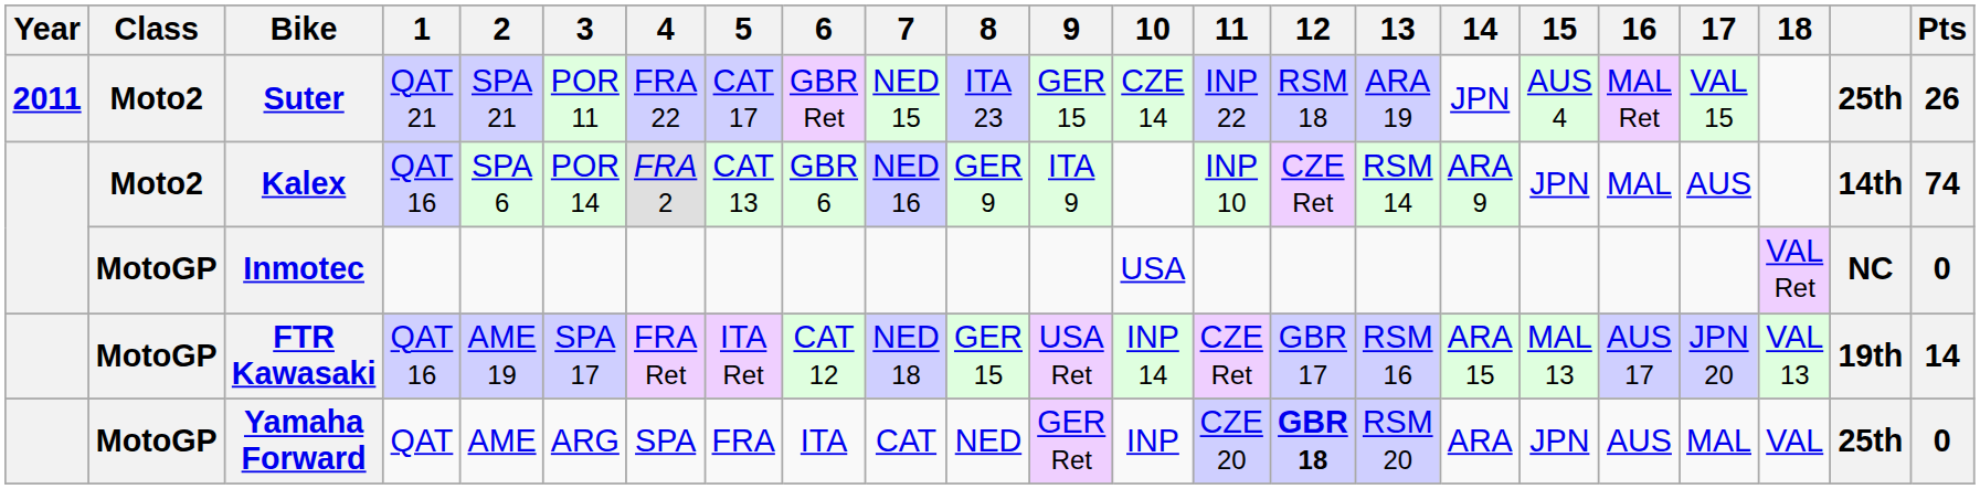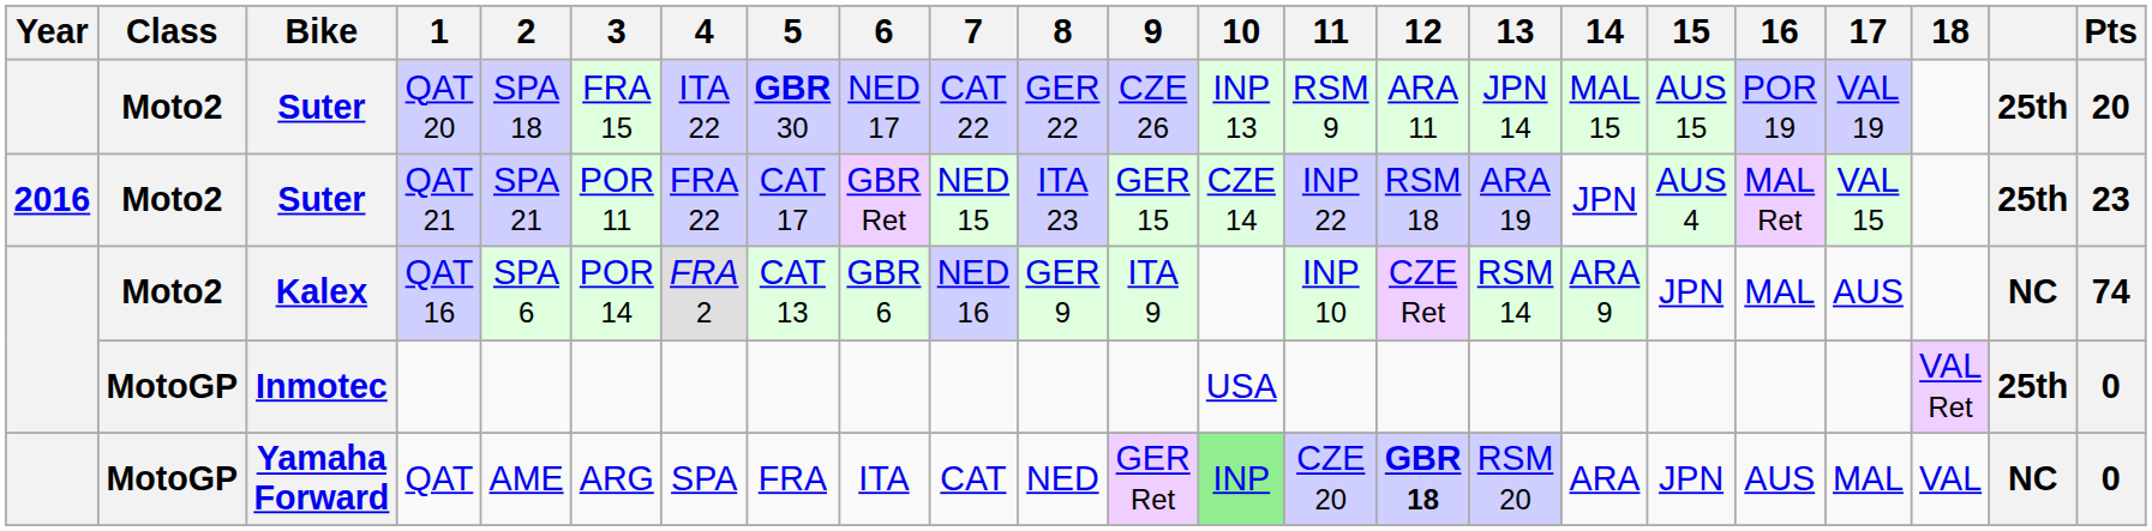 <table class="wikitable" style="text-align:center">
 <tr>
 <th>Year</th>
 <th>Class</th>
 <th>Bike</th>
 <th>1</th>
 <th>2</th>
 <th>3</th>
 <th>4</th>
 <th>5</th>
 <th>6</th>
 <th>7</th>
 <th>8</th>
 <th>9</th>
 <th>10</th>
 <th>11</th>
 <th>12</th>
 <th>13</th>
 <th>14</th>
 <th>15</th>
 <th>16</th>
 <th>17</th>
 <th>18</th>
 <th></th>
 <th>Pts</th>
 </tr>
 <tr>
-<th align="left"><a href='#'>2011</a></th>
+<th align="left"></th>
+<th align="left">Moto2</th>
+<th align="left"><a href='#'>Suter</a></th>
+<td style="background:#cfcfff;"><a href='#'>QAT</a><br><small>20</small></td>
+<td style="background:#cfcfff;"><a href='#'>SPA</a><br><small>18</small></td>
+<td style="background:#dfffdf;"><a href='#'>FRA</a><br><small>15</small></td>
+<td style="background:#cfcfff;"><a href='#'>ITA</a><br><small>22</small></td>
+<td style="background:#cfcfff;"><strong><a href='#'>GBR</a></strong><br><small>30</small></td>
+<td style="background:#cfcfff;"><a href='#'>NED</a><br><small>17</small></td>
+<td style="background:#cfcfff;"><a href='#'>CAT</a><br><small>22</small></td>
+<td style="background:#cfcfff;"><a href='#'>GER</a><br><small>22</small></td>
+<td style="background:#cfcfff;"><a href='#'>CZE</a><br><small>26</small></td>
+<td style="background:#dfffdf;"><a href='#'>INP</a><br><small>13</small></td>
+<td style="background:#dfffdf;"><a href='#'>RSM</a><br><small>9</small></td>
+<td style="background:#dfffdf;"><a href='#'>ARA</a><br><small>11</small></td>
+<td style="background:#dfffdf;"><a href='#'>JPN</a><br><small>14</small></td>
+<td style="background:#dfffdf;"><a href='#'>MAL</a><br><small>15</small></td>
+<td style="background:#dfffdf;"><a href='#'>AUS</a><br><small>15</small></td>
+<td style="background:#cfcfff;"><a href='#'>POR</a><br><small>19</small></td>
+<td style="background:#cfcfff;"><a href='#'>VAL</a><br><small>19</small></td>
+<td></td>
+<th>25th</th>
+<th>20</th>
+</tr>
+<tr>
+<th align="left"><a href='#'>2016</a></th>
 <th align="left">Moto2</th>
 <th align="left"><a href='#'>Suter</a></th>
 <td style="background:#cfcfff;"><a href='#'>QAT</a><br><small>21</small></td>
 <td style="background:#cfcfff;"><a href='#'>SPA</a><br><small>21</small></td>
 <td style="background:#dfffdf;"><a href='#'>POR</a><br><small>11</small></td>
 <td style="background:#cfcfff;"><a href='#'>FRA</a><br><small>22</small></td>
 <td style="background:#cfcfff;"><a href='#'>CAT</a><br><small>17</small></td>
 <td style="background:#efcfff;"><a href='#'>GBR</a><br><small>Ret</small></td>
 <td style="background:#dfffdf;"><a href='#'>NED</a><br><small>15</small></td>
 <td style="background:#cfcfff;"><a href='#'>ITA</a><br><small>23</small></td>
 <td style="background:#dfffdf;"><a href='#'>GER</a><br><small>15</small></td>
 <td style="background:#dfffdf;"><a href='#'>CZE</a><br><small>14</small></td>
 <td style="background:#cfcfff;"><a href='#'>INP</a><br><small>22</small></td>
 <td style="background:#cfcfff;"><a href='#'>RSM</a><br><small>18</small></td>
 <td style="background:#cfcfff;"><a href='#'>ARA</a><br><small>19</small></td>
 <td><a href='#'>JPN</a></td>
 <td style="background:#dfffdf;"><a href='#'>AUS</a><br><small>4</small></td>
 <td style="background:#efcfff;"><a href='#'>MAL</a><br><small>Ret</small></td>
 <td style="background:#dfffdf;"><a href='#'>VAL</a><br><small>15</small></td>
 <td></td>
 <th>25th</th>
-<th>26</th>
+<th>23</th>
 </tr>
 <tr>
 <th align="left" rowspan=2></th>
 <th align="left">Moto2</th>
 <th align="left"><a href='#'>Kalex</a></th>
 <td style="background:#cfcfff;"><a href='#'>QAT</a><br><small>16</small></td>
 <td style="background:#dfffdf;"><a href='#'>SPA</a><br><small>6</small></td>
 <td style="background:#dfffdf;"><a href='#'>POR</a><br><small>14</small></td>
 <td style="background:#dfdfdf;"><em><a href='#'>FRA</a></em><br><small>2</small></td>
 <td style="background:#dfffdf;"><a href='#'>CAT</a><br><small>13</small></td>
 <td style="background:#dfffdf;"><a href='#'>GBR</a><br><small>6</small></td>
 <td style="background:#cfcfff;"><a href='#'>NED</a><br><small>16</small></td>
 <td style="background:#dfffdf;"><a href='#'>GER</a><br><small>9</small></td>
 <td style="background:#dfffdf;"><a href='#'>ITA</a><br><small>9</small></td>
 <td></td>
 <td style="background:#dfffdf;"><a href='#'>INP</a><br><small>10</small></td>
 <td style="background:#efcfff;"><a href='#'>CZE</a><br><small>Ret</small></td>
 <td style="background:#dfffdf;"><a href='#'>RSM</a><br><small>14</small></td>
 <td style="background:#dfffdf;"><a href='#'>ARA</a><br><small>9</small></td>
 <td><a href='#'>JPN</a></td>
 <td><a href='#'>MAL</a></td>
 <td><a href='#'>AUS</a></td>
 <td></td>
-<th>14th</th>
+<th>NC</th>
 <th>74</th>
 </tr>
 <tr>
 <th align="left">MotoGP</th>
 <th align="left"><a href='#'>Inmotec</a></th>
 <td></td>
 <td></td>
 <td></td>
 <td></td>
 <td></td>
 <td></td>
 <td></td>
 <td></td>
 <td></td>
 <td><a href='#'>USA</a></td>
 <td></td>
 <td></td>
 <td></td>
 <td></td>
 <td></td>
 <td></td>
 <td></td>
 <td style="background:#efcfff;"><a href='#'>VAL</a><br><small>Ret</small></td>
-<th>NC</th>
+<th>25th</th>
 <th>0</th>
-</tr>
-<tr>
-<th align="left"></th>
-<th align="left">MotoGP</th>
-<th align="left"><a href='#'>FTR</a> <a href='#'>Kawasaki</a></th>
-<td style="background:#CFCFFF;"><a href='#'>QAT</a><br><small>16</small></td>
-<td style="background:#CFCFFF;"><a href='#'>AME</a><br><small>19</small></td>
-<td style="background:#CFCFFF;"><a href='#'>SPA</a><br><small>17</small></td>
-<td style="background:#efcfff;"><a href='#'>FRA</a><br><small>Ret</small></td>
-<td style="background:#efcfff;"><a href='#'>ITA</a><br><small>Ret</small></td>
-<td style="background:#dfffdf;"><a href='#'>CAT</a><br><small>12</small></td>
-<td style="background:#CFCFFF;"><a href='#'>NED</a><br><small>18</small></td>
-<td style="background:#dfffdf;"><a href='#'>GER</a><br><small>15</small></td>
-<td style="background:#efcfff;"><a href='#'>USA</a><br><small>Ret</small></td>
-<td style="background:#dfffdf;"><a href='#'>INP</a><br><small>14</small></td>
-<td style="background:#efcfff;"><a href='#'>CZE</a><br><small>Ret</small></td>
-<td style="background:#CFCFFF;"><a href='#'>GBR</a><br><small>17</small></td>
-<td style="background:#CFCFFF;"><a href='#'>RSM</a><br><small>16</small></td>
-<td style="background:#dfffdf;"><a href='#'>ARA</a><br><small>15</small></td>
-<td style="background:#dfffdf;"><a href='#'>MAL</a><br><small>13</small></td>
-<td style="background:#cfcfff;"><a href='#'>AUS</a><br><small>17</small></td>
-<td style="background:#cfcfff;"><a href='#'>JPN</a><br><small>20</small></td>
-<td style="background:#dfffdf;"><a href='#'>VAL</a><br><small>13</small></td>
-<th>19th</th>
-<th>14</th>
 </tr>
 <tr>
 <th align="left"></th>
 <th align="left">MotoGP</th>
 <th align="left"><a href='#'>Yamaha</a> <a href='#'>Forward</a></th>
 <td><a href='#'>QAT</a></td>
 <td><a href='#'>AME</a></td>
 <td><a href='#'>ARG</a></td>
 <td><a href='#'>SPA</a></td>
 <td><a href='#'>FRA</a></td>
 <td><a href='#'>ITA</a></td>
 <td><a href='#'>CAT</a></td>
 <td><a href='#'>NED</a></td>
 <td style="background:#EFCFFF;"><a href='#'>GER</a><br><small>Ret</small></td>
-<td><a href='#'>INP</a></td>
+<td style="background: lightgreen;"><a href='#'>INP</a></td>
 <td style="background:#cfcfff;"><a href='#'>CZE</a><br><small>20</small></td>
 <td style="background:#cfcfff;"><strong><a href='#'>GBR</a><br><small>18</small></strong></td>
 <td style="background:#cfcfff;"><a href='#'>RSM</a><br><small>20</small></td>
 <td><a href='#'>ARA</a></td>
 <td><a href='#'>JPN</a></td>
 <td><a href='#'>AUS</a></td>
 <td><a href='#'>MAL</a></td>
 <td><a href='#'>VAL</a></td>
-<th>25th</th>
+<th>NC</th>
 <th>0</th>
 </tr>
 </table>
